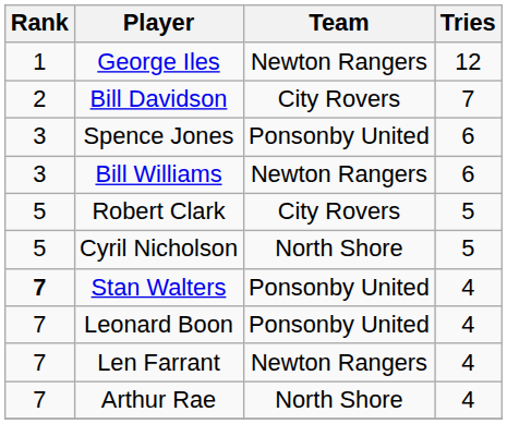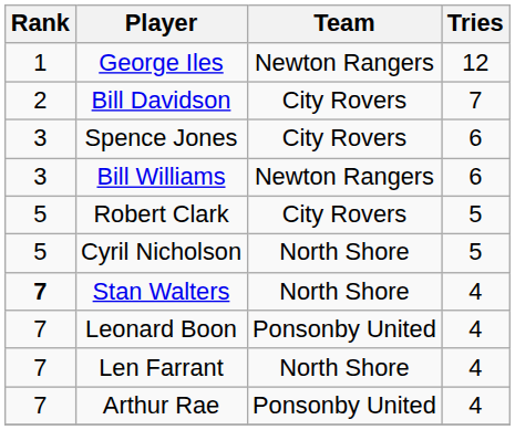 <table class="wikitable sortable" style="text-align: center;">
 <tr>
 <th>Rank</th>
 <th>Player</th>
 <th>Team</th>
 <th>Tries</th>
 </tr>
 <tr>
 <td>1</td>
 <td><a href='#'>George Iles</a></td>
 <td>Newton Rangers</td>
 <td>12</td>
 </tr>
 <tr>
 <td>2</td>
 <td><a href='#'>Bill Davidson</a></td>
 <td>City Rovers</td>
 <td>7</td>
 </tr>
 <tr>
 <td>3</td>
 <td>Spence Jones</td>
-<td>Ponsonby United</td>
+<td>City Rovers</td>
 <td>6</td>
 </tr>
 <tr>
 <td>3</td>
 <td><a href='#'>Bill Williams</a></td>
 <td>Newton Rangers</td>
 <td>6</td>
 </tr>
 <tr>
 <td>5</td>
 <td>Robert Clark</td>
 <td>City Rovers</td>
 <td>5</td>
 </tr>
 <tr>
 <td>5</td>
 <td>Cyril Nicholson</td>
 <td>North Shore</td>
 <td>5</td>
 </tr>
 <tr>
 <td><strong>7</strong></td>
 <td><a href='#'>Stan Walters</a></td>
-<td>Ponsonby United</td>
+<td>North Shore</td>
 <td>4</td>
 </tr>
 <tr>
 <td>7</td>
 <td>Leonard Boon</td>
 <td>Ponsonby United</td>
 <td>4</td>
 </tr>
 <tr>
 <td>7</td>
 <td>Len Farrant</td>
-<td>Newton Rangers</td>
+<td>North Shore</td>
 <td>4</td>
 </tr>
 <tr>
 <td>7</td>
 <td>Arthur Rae</td>
-<td>North Shore</td>
+<td>Ponsonby United</td>
 <td>4</td>
 </tr>
 <tr>
 </tr>
 </table>
